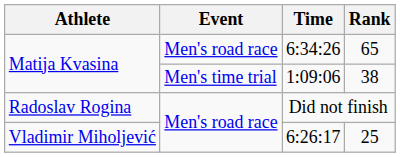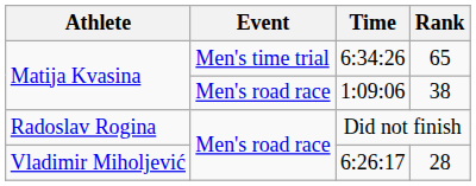 <table class=wikitable style="font-size:90%">
 <tr>
 <th>Athlete</th>
 <th>Event</th>
 <th>Time</th>
 <th>Rank</th>
 </tr>
 <tr align=center>
 <td align=left rowspan="2"><a href='#'>Matija Kvasina</a></td>
-<td align=left><a href='#'>Men's road race</a></td>
+<td align=left><a href='#'>Men's time trial</a></td>
 <td>6:34:26</td>
 <td>65</td>
 </tr>
 <tr align=center>
-<td align=left><a href='#'>Men's time trial</a></td>
+<td align=left><a href='#'>Men's road race</a></td>
 <td>1:09:06</td>
 <td>38</td>
 </tr>
 <tr align=center>
 <td align=left><a href='#'>Radoslav Rogina</a></td>
 <td align=left rowspan=2><a href='#'>Men's road race</a></td>
 <td colspan="2">Did not finish</td>
 </tr>
 <tr align=center>
 <td align=left><a href='#'>Vladimir Miholjević</a></td>
 <td>6:26:17</td>
-<td>25</td>
+<td>28</td>
 </tr>
 </table>
